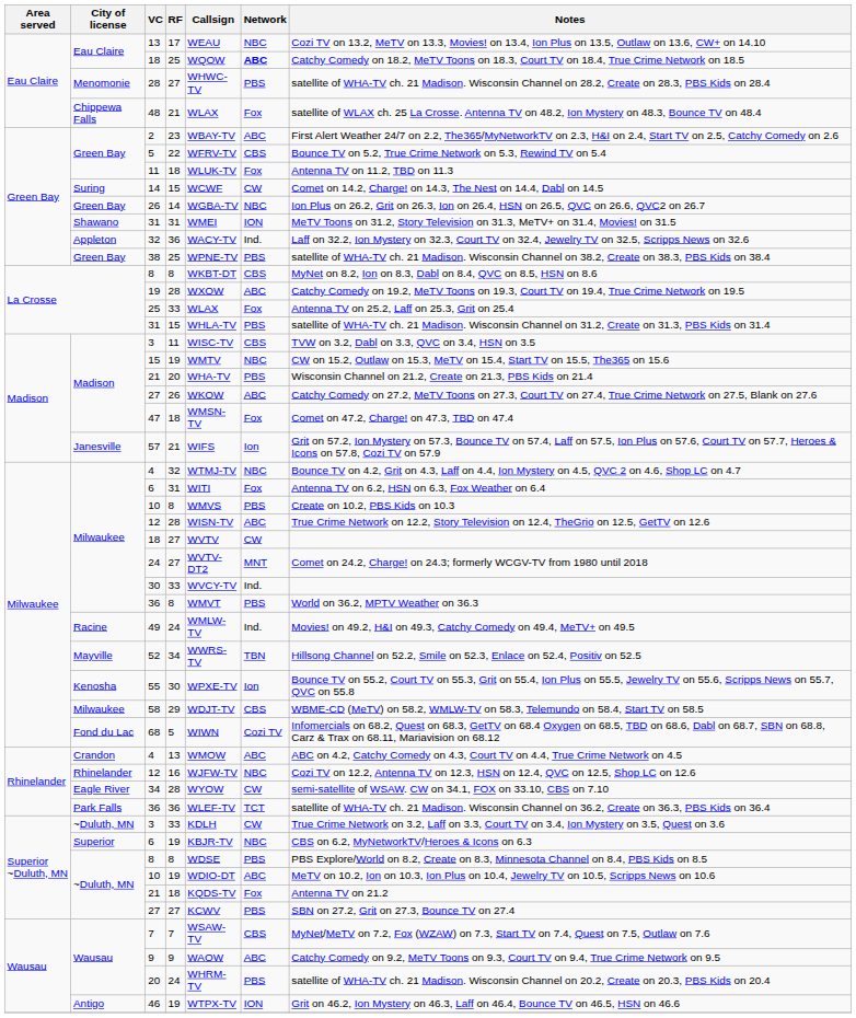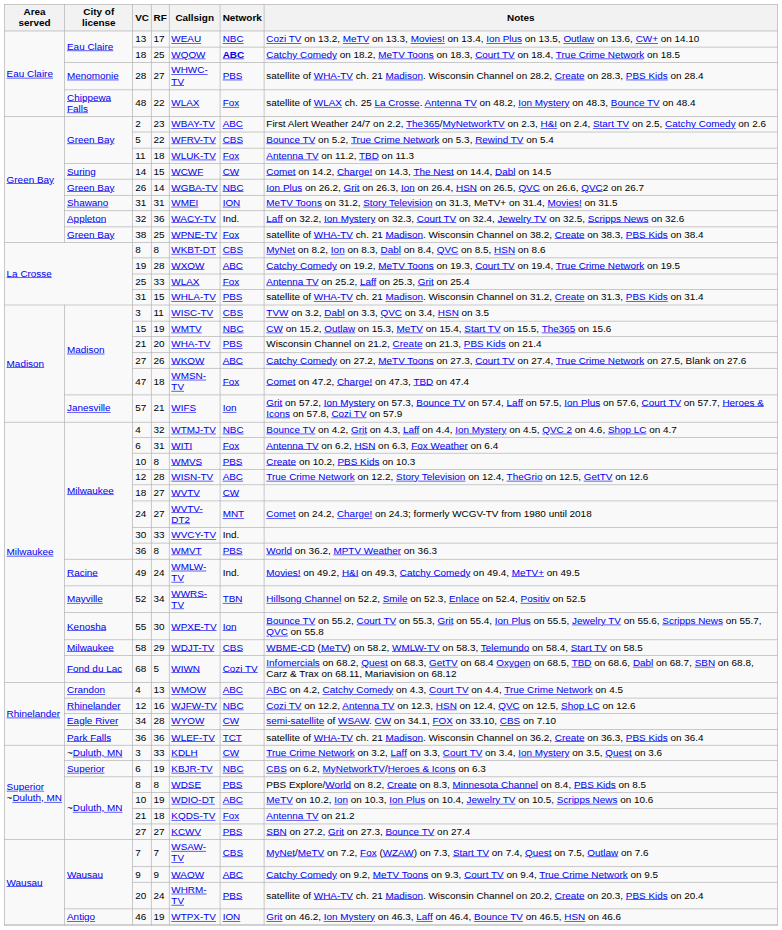 <table class="sortable wikitable" style="vertical-align: top; text-align: left; margin: 1em 1em 1em 0; background: #f9f9f9;">
 <tr>
 <th>Area served</th>
 <th>City of license</th>
 <th>VC</th>
 <th>RF</th>
 <th>Callsign</th>
 <th>Network</th>
 <th class="unsortable">Notes</th>
 </tr>
 <tr>
 <td rowspan="4"><a href='#'>Eau Claire</a></td>
 <td rowspan="2"><a href='#'>Eau Claire</a></td>
 <td>13</td>
 <td>17</td>
 <td><a href='#'>WEAU</a></td>
 <td><a href='#'>NBC</a></td>
 <td><a href='#'>Cozi TV</a> on 13.2, <a href='#'>MeTV</a> on 13.3, <a href='#'>Movies!</a> on 13.4, <a href='#'>Ion Plus</a> on 13.5, <a href='#'>Outlaw</a> on 13.6, <a href='#'>CW+</a> on 14.10</td>
 </tr>
 <tr>
 <td>18</td>
 <td>25</td>
 <td><a href='#'>WQOW</a></td>
 <td><strong><a href='#'>ABC</a></strong></td>
 <td><a href='#'>Catchy Comedy</a> on 18.2, <a href='#'>MeTV Toons</a> on 18.3, <a href='#'>Court TV</a> on 18.4, <a href='#'>True Crime Network</a> on 18.5</td>
 </tr>
 <tr>
 <td><a href='#'>Menomonie</a></td>
 <td>28</td>
 <td>27</td>
 <td><a href='#'>WHWC-TV</a></td>
 <td><a href='#'>PBS</a></td>
 <td>satellite of <a href='#'>WHA-TV</a> ch. 21 <a href='#'>Madison</a>. Wisconsin Channel on 28.2, <a href='#'>Create</a> on 28.3, <a href='#'>PBS Kids</a> on 28.4</td>
 </tr>
 <tr>
 <td><a href='#'>Chippewa Falls</a></td>
 <td>48</td>
-<td>21</td>
+<td>22</td>
 <td><a href='#'>WLAX</a></td>
 <td><a href='#'>Fox</a></td>
 <td>satellite of <a href='#'>WLAX</a> ch. 25 <a href='#'>La Crosse</a>. <a href='#'>Antenna TV</a> on 48.2, <a href='#'>Ion Mystery</a> on 48.3, <a href='#'>Bounce TV</a> on 48.4</td>
 </tr>
 <tr>
 <td rowspan="8"><a href='#'>Green Bay</a></td>
 <td rowspan="3"><a href='#'>Green Bay</a></td>
 <td>2</td>
 <td>23</td>
 <td><a href='#'>WBAY-TV</a></td>
 <td><a href='#'>ABC</a></td>
 <td>First Alert Weather 24/7 on 2.2, <a href='#'>The365</a>/<a href='#'>MyNetworkTV</a> on 2.3, <a href='#'>H&I</a> on 2.4, <a href='#'>Start TV</a> on 2.5, <a href='#'>Catchy Comedy</a> on 2.6</td>
 </tr>
 <tr>
 <td>5</td>
 <td>22</td>
 <td><a href='#'>WFRV-TV</a></td>
 <td><a href='#'>CBS</a></td>
 <td><a href='#'>Bounce TV</a> on 5.2, <a href='#'>True Crime Network</a> on 5.3, <a href='#'>Rewind TV</a> on 5.4</td>
 </tr>
 <tr>
 <td>11</td>
 <td>18</td>
 <td><a href='#'>WLUK-TV</a></td>
 <td><a href='#'>Fox</a></td>
 <td><a href='#'>Antenna TV</a> on 11.2, <a href='#'>TBD</a> on 11.3</td>
 </tr>
 <tr>
 <td><a href='#'>Suring</a></td>
 <td>14</td>
 <td>15</td>
 <td><a href='#'>WCWF</a></td>
 <td><a href='#'>CW</a></td>
 <td><a href='#'>Comet</a> on 14.2, <a href='#'>Charge!</a> on 14.3, <a href='#'>The Nest</a> on 14.4, <a href='#'>Dabl</a> on 14.5</td>
 </tr>
 <tr>
 <td><a href='#'>Green Bay</a></td>
 <td>26</td>
 <td>14</td>
 <td><a href='#'>WGBA-TV</a></td>
 <td><a href='#'>NBC</a></td>
 <td><a href='#'>Ion Plus</a> on 26.2, <a href='#'>Grit</a> on 26.3, <a href='#'>Ion</a> on 26.4, <a href='#'>HSN</a> on 26.5, <a href='#'>QVC</a> on 26.6, <a href='#'>QVC</a>2 on 26.7</td>
 </tr>
 <tr>
 <td><a href='#'>Shawano</a></td>
 <td>31</td>
 <td>31</td>
 <td><a href='#'>WMEI</a></td>
 <td><a href='#'>ION</a></td>
 <td><a href='#'>MeTV Toons</a> on 31.2, <a href='#'>Story Television</a> on 31.3, MeTV+ on 31.4, <a href='#'>Movies!</a> on 31.5</td>
 </tr>
 <tr>
 <td><a href='#'>Appleton</a></td>
 <td>32</td>
 <td>36</td>
 <td><a href='#'>WACY-TV</a></td>
 <td>Ind.</td>
 <td><a href='#'>Laff</a> on 32.2, <a href='#'>Ion Mystery</a> on 32.3, <a href='#'>Court TV</a> on 32.4, <a href='#'>Jewelry TV</a> on 32.5, <a href='#'>Scripps News</a> on 32.6</td>
 </tr>
 <tr>
 <td><a href='#'>Green Bay</a></td>
 <td>38</td>
 <td>25</td>
 <td><a href='#'>WPNE-TV</a></td>
-<td><a href='#'>PBS</a></td>
+<td><a href='#'>Fox</a></td>
 <td>satellite of <a href='#'>WHA-TV</a> ch. 21 <a href='#'>Madison</a>. Wisconsin Channel on 38.2, <a href='#'>Create</a> on 38.3, <a href='#'>PBS Kids</a> on 38.4</td>
 </tr>
 <tr>
 <td colspan="2" rowspan="4"><a href='#'>La Crosse</a></td>
 <td>8</td>
 <td>8</td>
 <td><a href='#'>WKBT-DT</a></td>
 <td><a href='#'>CBS</a></td>
 <td><a href='#'>MyNet</a> on 8.2, <a href='#'>Ion</a> on 8.3, <a href='#'>Dabl</a> on 8.4, <a href='#'>QVC</a> on 8.5, <a href='#'>HSN</a> on 8.6</td>
 </tr>
 <tr>
 <td>19</td>
 <td>28</td>
 <td><a href='#'>WXOW</a></td>
 <td><a href='#'>ABC</a></td>
 <td><a href='#'>Catchy Comedy</a> on 19.2, <a href='#'>MeTV Toons</a> on 19.3, <a href='#'>Court TV</a> on 19.4, <a href='#'>True Crime Network</a> on 19.5</td>
 </tr>
 <tr>
 <td>25</td>
 <td>33</td>
 <td><a href='#'>WLAX</a></td>
 <td><a href='#'>Fox</a></td>
 <td><a href='#'>Antenna TV</a> on 25.2, <a href='#'>Laff</a> on 25.3, <a href='#'>Grit</a> on 25.4</td>
 </tr>
 <tr>
 <td>31</td>
 <td>15</td>
 <td><a href='#'>WHLA-TV</a></td>
 <td><a href='#'>PBS</a></td>
 <td>satellite of <a href='#'>WHA-TV</a> ch. 21 <a href='#'>Madison</a>. Wisconsin Channel on 31.2, <a href='#'>Create</a> on 31.3, <a href='#'>PBS Kids</a> on 31.4</td>
 </tr>
 <tr>
 <td rowspan="6"><a href='#'>Madison</a></td>
 <td rowspan="5"><a href='#'>Madison</a></td>
 <td>3</td>
 <td>11</td>
 <td><a href='#'>WISC-TV</a></td>
 <td><a href='#'>CBS</a></td>
 <td><a href='#'>TVW</a> on 3.2, <a href='#'>Dabl</a> on 3.3, <a href='#'>QVC</a> on 3.4, <a href='#'>HSN</a> on 3.5</td>
 </tr>
 <tr>
 <td>15</td>
 <td>19</td>
 <td><a href='#'>WMTV</a></td>
 <td><a href='#'>NBC</a></td>
 <td><a href='#'>CW</a> on 15.2, <a href='#'>Outlaw</a> on 15.3, <a href='#'>MeTV</a> on 15.4, <a href='#'>Start TV</a> on 15.5, <a href='#'>The365</a> on 15.6</td>
 </tr>
 <tr>
 <td>21</td>
 <td>20</td>
 <td><a href='#'>WHA-TV</a></td>
 <td><a href='#'>PBS</a></td>
 <td>Wisconsin Channel on 21.2, <a href='#'>Create</a> on 21.3, <a href='#'>PBS Kids</a> on 21.4</td>
 </tr>
 <tr>
 <td>27</td>
 <td>26</td>
 <td><a href='#'>WKOW</a></td>
 <td><a href='#'>ABC</a></td>
 <td><a href='#'>Catchy Comedy</a> on 27.2, <a href='#'>MeTV Toons</a> on 27.3, <a href='#'>Court TV</a> on 27.4, <a href='#'>True Crime Network</a> on 27.5, Blank on 27.6</td>
 </tr>
 <tr>
 <td>47</td>
 <td>18</td>
 <td><a href='#'>WMSN-TV</a></td>
 <td><a href='#'>Fox</a></td>
 <td><a href='#'>Comet</a> on 47.2, <a href='#'>Charge!</a> on 47.3, <a href='#'>TBD</a> on 47.4</td>
 </tr>
 <tr>
 <td><a href='#'>Janesville</a></td>
 <td>57</td>
 <td>21</td>
 <td><a href='#'>WIFS</a></td>
 <td><a href='#'>Ion</a></td>
 <td><a href='#'>Grit</a> on 57.2, <a href='#'>Ion Mystery</a> on 57.3, <a href='#'>Bounce TV</a> on 57.4, <a href='#'>Laff</a> on 57.5, <a href='#'>Ion Plus</a> on 57.6, <a href='#'>Court TV</a> on 57.7, <a href='#'>Heroes & Icons</a> on 57.8, <a href='#'>Cozi TV</a> on 57.9</td>
 </tr>
 <tr>
 <td rowspan="13"><a href='#'>Milwaukee</a></td>
 <td rowspan="8"><a href='#'>Milwaukee</a></td>
 <td>4</td>
 <td>32</td>
 <td><a href='#'>WTMJ-TV</a></td>
 <td><a href='#'>NBC</a></td>
 <td><a href='#'>Bounce TV</a> on 4.2, <a href='#'>Grit</a> on 4.3, <a href='#'>Laff</a> on 4.4, <a href='#'>Ion Mystery</a> on 4.5, <a href='#'>QVC 2</a> on 4.6, <a href='#'>Shop LC</a> on 4.7</td>
 </tr>
 <tr>
 <td>6</td>
 <td>31</td>
 <td><a href='#'>WITI</a></td>
 <td><a href='#'>Fox</a></td>
 <td><a href='#'>Antenna TV</a> on 6.2, <a href='#'>HSN</a> on 6.3, <a href='#'>Fox Weather</a> on 6.4</td>
 </tr>
 <tr>
 <td>10</td>
 <td>8</td>
 <td><a href='#'>WMVS</a></td>
 <td><a href='#'>PBS</a></td>
 <td><a href='#'>Create</a> on 10.2, <a href='#'>PBS Kids</a> on 10.3</td>
 </tr>
 <tr>
 <td>12</td>
 <td>28</td>
 <td><a href='#'>WISN-TV</a></td>
 <td><a href='#'>ABC</a></td>
 <td><a href='#'>True Crime Network</a> on 12.2, <a href='#'>Story Television</a> on 12.4, <a href='#'>TheGrio</a> on 12.5, <a href='#'>GetTV</a> on 12.6</td>
 </tr>
 <tr>
 <td>18</td>
 <td>27</td>
 <td><a href='#'>WVTV</a></td>
 <td><a href='#'>CW</a></td>
 <td></td>
 </tr>
 <tr>
 <td>24</td>
 <td>27</td>
 <td><a href='#'>WVTV-DT2</a></td>
 <td><a href='#'>MNT</a></td>
 <td><a href='#'>Comet</a> on 24.2, <a href='#'>Charge!</a> on 24.3; formerly WCGV-TV from 1980 until 2018</td>
 </tr>
 <tr>
 <td>30</td>
 <td>33</td>
 <td><a href='#'>WVCY-TV</a></td>
 <td>Ind.</td>
 <td></td>
 </tr>
 <tr>
 <td>36</td>
 <td>8</td>
 <td><a href='#'>WMVT</a></td>
 <td><a href='#'>PBS</a></td>
 <td><a href='#'>World</a> on 36.2, <a href='#'>MPTV Weather</a> on 36.3</td>
 </tr>
 <tr>
 <td><a href='#'>Racine</a></td>
 <td>49</td>
 <td>24</td>
 <td><a href='#'>WMLW-TV</a></td>
 <td>Ind.</td>
 <td><a href='#'>Movies!</a> on 49.2, <a href='#'>H&I</a> on 49.3, <a href='#'>Catchy Comedy</a> on 49.4, <a href='#'>MeTV+</a> on 49.5</td>
 </tr>
 <tr>
 <td><a href='#'>Mayville</a></td>
 <td>52</td>
 <td>34</td>
 <td><a href='#'>WWRS-TV</a></td>
 <td><a href='#'>TBN</a></td>
 <td><a href='#'>Hillsong Channel</a> on 52.2, <a href='#'>Smile</a> on 52.3, <a href='#'>Enlace</a> on 52.4, <a href='#'>Positiv</a> on 52.5</td>
 </tr>
 <tr>
 <td><a href='#'>Kenosha</a></td>
 <td>55</td>
 <td>30</td>
 <td><a href='#'>WPXE-TV</a></td>
 <td><a href='#'>Ion</a></td>
 <td><a href='#'>Bounce TV</a> on 55.2, <a href='#'>Court TV</a> on 55.3, <a href='#'>Grit</a> on 55.4, <a href='#'>Ion Plus</a> on 55.5, <a href='#'>Jewelry TV</a> on 55.6, <a href='#'>Scripps News</a> on 55.7, <a href='#'>QVC</a> on 55.8</td>
 </tr>
 <tr>
 <td><a href='#'>Milwaukee</a></td>
 <td>58</td>
 <td>29</td>
 <td><a href='#'>WDJT-TV</a></td>
 <td><a href='#'>CBS</a></td>
 <td><a href='#'>WBME-CD</a> (<a href='#'>MeTV</a>) on 58.2, <a href='#'>WMLW-TV</a> on 58.3, <a href='#'>Telemundo</a> on 58.4, <a href='#'>Start TV</a> on 58.5</td>
 </tr>
 <tr>
 <td><a href='#'>Fond du Lac</a></td>
 <td>68</td>
 <td>5</td>
 <td><a href='#'>WIWN</a></td>
 <td><a href='#'>Cozi TV</a></td>
 <td><a href='#'>Infomercials</a> on 68.2, <a href='#'>Quest</a> on 68.3, <a href='#'>GetTV</a> on 68.4 <a href='#'>Oxygen</a> on 68.5, <a href='#'>TBD</a> on 68.6, <a href='#'>Dabl</a> on 68.7, <a href='#'>SBN</a> on 68.8, Carz & Trax on 68.11, Mariavision on 68.12</td>
 </tr>
 <tr>
 <td rowspan="4"><a href='#'>Rhinelander</a></td>
 <td><a href='#'>Crandon</a></td>
 <td>4</td>
 <td>13</td>
 <td><a href='#'>WMOW</a></td>
 <td><a href='#'>ABC</a></td>
 <td><a href='#'>ABC</a> on 4.2, <a href='#'>Catchy Comedy</a> on 4.3, <a href='#'>Court TV</a> on 4.4, <a href='#'>True Crime Network</a> on 4.5</td>
 </tr>
 <tr>
 <td><a href='#'>Rhinelander</a></td>
 <td>12</td>
 <td>16</td>
 <td><a href='#'>WJFW-TV</a></td>
 <td><a href='#'>NBC</a></td>
 <td><a href='#'>Cozi TV</a> on 12.2, <a href='#'>Antenna TV</a> on 12.3, <a href='#'>HSN</a> on 12.4, <a href='#'>QVC</a> on 12.5, <a href='#'>Shop LC</a> on 12.6</td>
 </tr>
 <tr>
 <td><a href='#'>Eagle River</a></td>
 <td>34</td>
 <td>28</td>
 <td><a href='#'>WYOW</a></td>
 <td><a href='#'>CW</a></td>
 <td><a href='#'>semi-satellite</a> of <a href='#'>WSAW</a>. <a href='#'>CW</a> on 34.1, <a href='#'>FOX</a> on 33.10, <a href='#'>CBS</a> on 7.10</td>
 </tr>
 <tr>
 <td><a href='#'>Park Falls</a></td>
 <td>36</td>
 <td>36</td>
 <td><a href='#'>WLEF-TV</a></td>
 <td><a href='#'>TCT</a></td>
 <td>satellite of <a href='#'>WHA-TV</a> ch. 21 <a href='#'>Madison</a>. Wisconsin Channel on 36.2, <a href='#'>Create</a> on 36.3, <a href='#'>PBS Kids</a> on 36.4</td>
 </tr>
 <tr>
 <td rowspan="6"><a href='#'>Superior</a><br>~<a href='#'>Duluth, MN</a></td>
 <td>~<a href='#'>Duluth, MN</a></td>
 <td>3</td>
 <td>33</td>
 <td><a href='#'>KDLH</a></td>
 <td><a href='#'>CW</a></td>
 <td><a href='#'>True Crime Network</a> on 3.2, <a href='#'>Laff</a> on 3.3, <a href='#'>Court TV</a> on 3.4, <a href='#'>Ion Mystery</a> on 3.5, <a href='#'>Quest</a> on 3.6</td>
 </tr>
 <tr>
 <td><a href='#'>Superior</a></td>
 <td>6</td>
 <td>19</td>
 <td><a href='#'>KBJR-TV</a></td>
 <td><a href='#'>NBC</a></td>
 <td><a href='#'>CBS</a> on 6.2, <a href='#'>MyNetworkTV</a>/<a href='#'>Heroes & Icons</a> on 6.3</td>
 </tr>
 <tr>
 <td rowspan="4">~<a href='#'>Duluth, MN</a></td>
 <td>8</td>
 <td>8</td>
 <td><a href='#'>WDSE</a></td>
 <td><a href='#'>PBS</a></td>
 <td>PBS Explore/<a href='#'>World</a> on 8.2, <a href='#'>Create</a> on 8.3, <a href='#'>Minnesota Channel</a> on 8.4, <a href='#'>PBS Kids</a> on 8.5</td>
 </tr>
 <tr>
 <td>10</td>
 <td>19</td>
 <td><a href='#'>WDIO-DT</a></td>
 <td><a href='#'>ABC</a></td>
 <td><a href='#'>MeTV</a> on 10.2, <a href='#'>Ion</a> on 10.3, <a href='#'>Ion Plus</a> on 10.4, <a href='#'>Jewelry TV</a> on 10.5, <a href='#'>Scripps News</a> on 10.6</td>
 </tr>
 <tr>
 <td>21</td>
 <td>18</td>
 <td><a href='#'>KQDS-TV</a></td>
 <td><a href='#'>Fox</a></td>
 <td><a href='#'>Antenna TV</a> on 21.2</td>
 </tr>
 <tr>
 <td>27</td>
 <td>27</td>
 <td><a href='#'>KCWV</a></td>
 <td><a href='#'>PBS</a></td>
 <td><a href='#'>SBN</a> on 27.2, <a href='#'>Grit</a> on 27.3, <a href='#'>Bounce TV</a> on 27.4</td>
 </tr>
 <tr>
 <td rowspan="4"><a href='#'>Wausau</a></td>
 <td rowspan="3"><a href='#'>Wausau</a></td>
 <td>7</td>
 <td>7</td>
 <td><a href='#'>WSAW-TV</a></td>
 <td><a href='#'>CBS</a></td>
 <td><a href='#'>MyNet</a>/<a href='#'>MeTV</a> on 7.2, <a href='#'>Fox</a> (<a href='#'>WZAW</a>) on 7.3, <a href='#'>Start TV</a> on 7.4, <a href='#'>Quest</a> on 7.5, <a href='#'>Outlaw</a> on 7.6</td>
 </tr>
 <tr>
 <td>9</td>
 <td>9</td>
 <td><a href='#'>WAOW</a></td>
 <td><a href='#'>ABC</a></td>
 <td><a href='#'>Catchy Comedy</a> on 9.2, <a href='#'>MeTV Toons</a> on 9.3, <a href='#'>Court TV</a> on 9.4, <a href='#'>True Crime Network</a> on 9.5</td>
 </tr>
 <tr>
 <td>20</td>
 <td>24</td>
 <td><a href='#'>WHRM-TV</a></td>
 <td><a href='#'>PBS</a></td>
 <td>satellite of <a href='#'>WHA-TV</a> ch. 21 <a href='#'>Madison</a>. Wisconsin Channel on 20.2, <a href='#'>Create</a> on 20.3, <a href='#'>PBS Kids</a> on 20.4</td>
 </tr>
 <tr>
 <td><a href='#'>Antigo</a></td>
 <td>46</td>
 <td>19</td>
 <td><a href='#'>WTPX-TV</a></td>
 <td><a href='#'>ION</a></td>
 <td><a href='#'>Grit</a> on 46.2, <a href='#'>Ion Mystery</a> on 46.3, <a href='#'>Laff</a> on 46.4, <a href='#'>Bounce TV</a> on 46.5, <a href='#'>HSN</a> on 46.6</td>
 </tr>
 <tr>
 </tr>
 </table>
